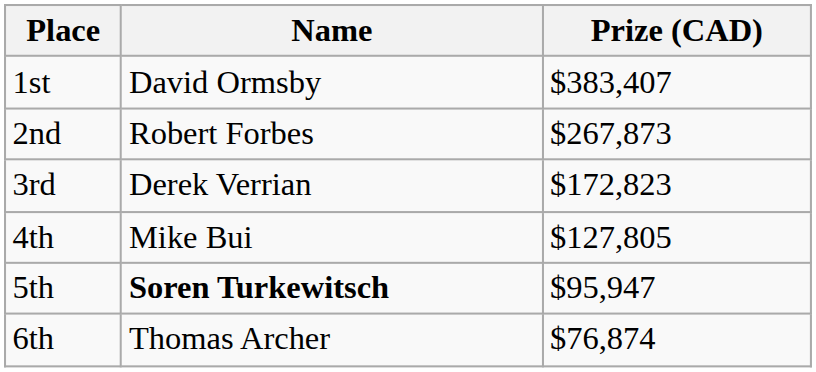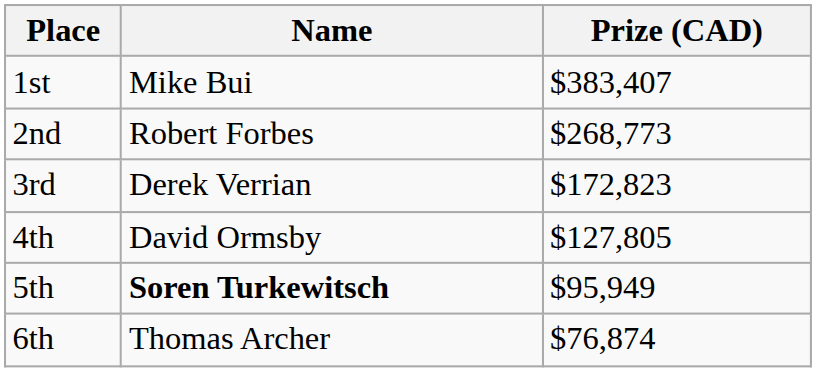 <table class="wikitable">
 <tr>
 <th style="width:50px;">Place</th>
 <th style="width:200px;">Name</th>
 <th style="width:125px;">Prize (CAD)</th>
 </tr>
 <tr>
 <td>1st</td>
-<td> David Ormsby</td>
+<td> Mike Bui</td>
 <td>$383,407</td>
 </tr>
 <tr>
 <td>2nd</td>
 <td> Robert Forbes</td>
-<td>$267,873</td>
+<td>$268,773</td>
 </tr>
 <tr>
 <td>3rd</td>
 <td> Derek Verrian</td>
 <td>$172,823</td>
 </tr>
 <tr>
 <td>4th</td>
-<td> Mike Bui</td>
+<td> David Ormsby</td>
 <td>$127,805</td>
 </tr>
 <tr>
 <td>5th</td>
 <td><strong>  Soren Turkewitsch</strong></td>
-<td>$95,947</td>
+<td>$95,949</td>
 </tr>
 <tr>
 <td>6th</td>
 <td> Thomas Archer</td>
 <td>$76,874</td>
 </tr>
 </table>
